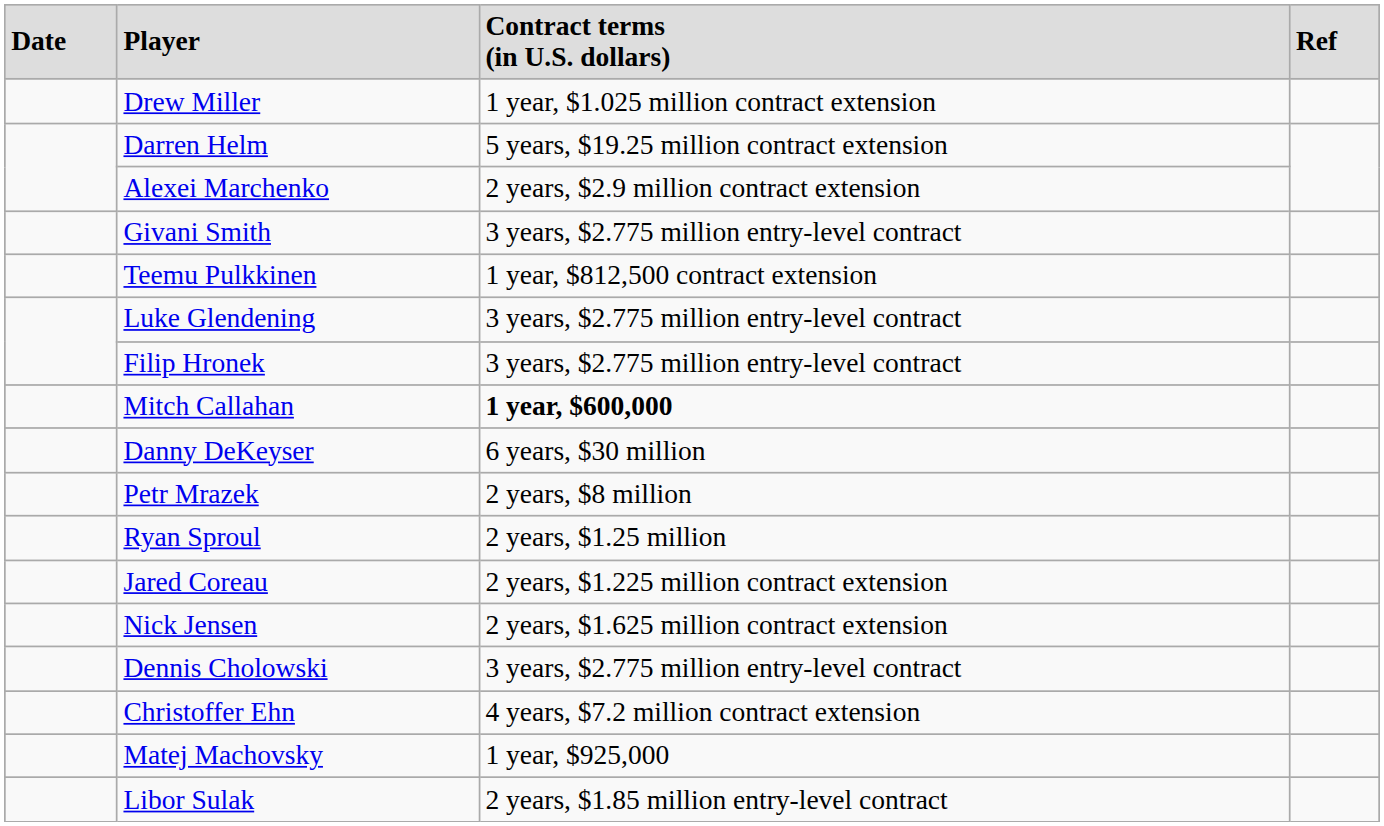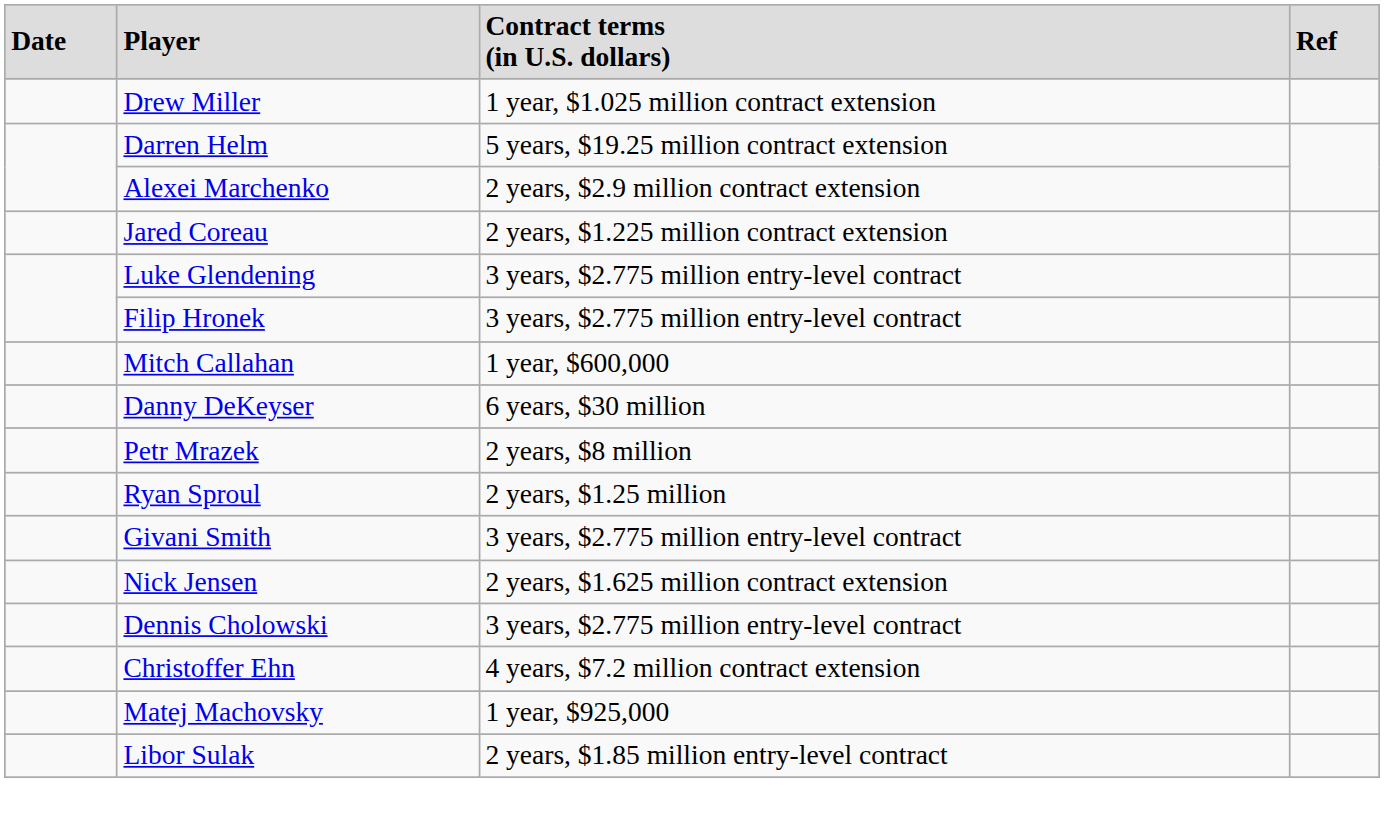 <table class="wikitable" style="border-collapse: collapse; width: 50em; padding: 3;">
 <tr style="background:#ddd;">
 <td><strong>Date</strong></td>
 <td><strong>Player</strong></td>
 <td><strong>Contract terms</strong><br><strong>(in U.S. dollars)</strong></td>
 <td><strong>Ref</strong></td>
 </tr>
 <tr>
 <td></td>
 <td><a href='#'>Drew Miller</a></td>
 <td>1 year, $1.025 million contract extension</td>
 <td></td>
 </tr>
 <tr>
 <td rowspan="2"></td>
 <td><a href='#'>Darren Helm</a></td>
 <td>5 years, $19.25 million contract extension</td>
 <td rowspan="2"></td>
 </tr>
 <tr>
 <td><a href='#'>Alexei Marchenko</a></td>
 <td>2 years, $2.9 million contract extension</td>
 </tr>
 <tr>
 <td></td>
-<td><a href='#'>Givani Smith</a></td>
-<td>3 years, $2.775 million entry-level contract</td>
-<td></td>
-</tr>
-<tr>
-<td></td>
-<td><a href='#'>Teemu Pulkkinen</a></td>
-<td>1 year, $812,500 contract extension</td>
+<td><a href='#'>Jared Coreau</a></td>
+<td>2 years, $1.225 million contract extension</td>
 <td></td>
 </tr>
 <tr>
 <td rowspan="2"></td>
 <td><a href='#'>Luke Glendening</a></td>
 <td>3 years, $2.775 million entry-level contract</td>
 <td></td>
 </tr>
 <tr>
 <td><a href='#'>Filip Hronek</a></td>
 <td>3 years, $2.775 million entry-level contract</td>
 <td></td>
 </tr>
 <tr>
 <td></td>
 <td><a href='#'>Mitch Callahan</a></td>
-<td><strong>1 year, $600,000</strong></td>
+<td>1 year, $600,000</td>
 <td></td>
 </tr>
 <tr>
 <td></td>
 <td><a href='#'>Danny DeKeyser</a></td>
 <td>6 years, $30 million</td>
 <td></td>
 </tr>
 <tr>
 <td></td>
 <td><a href='#'>Petr Mrazek</a></td>
 <td>2 years, $8 million</td>
 <td></td>
 </tr>
 <tr>
 <td></td>
 <td><a href='#'>Ryan Sproul</a></td>
 <td>2 years, $1.25 million</td>
 <td></td>
 </tr>
 <tr>
 <td></td>
-<td><a href='#'>Jared Coreau</a></td>
-<td>2 years, $1.225 million contract extension</td>
+<td><a href='#'>Givani Smith</a></td>
+<td>3 years, $2.775 million entry-level contract</td>
 <td></td>
 </tr>
 <tr>
 <td></td>
 <td><a href='#'>Nick Jensen</a></td>
 <td>2 years, $1.625 million contract extension</td>
 <td></td>
 </tr>
 <tr>
 <td></td>
 <td><a href='#'>Dennis Cholowski</a></td>
 <td>3 years, $2.775 million entry-level contract</td>
 <td></td>
 </tr>
 <tr>
 <td></td>
 <td><a href='#'>Christoffer Ehn</a></td>
 <td>4 years, $7.2 million contract extension</td>
 <td></td>
 </tr>
 <tr>
 <td></td>
 <td><a href='#'>Matej Machovsky</a></td>
 <td>1 year, $925,000</td>
 <td></td>
 </tr>
 <tr>
 <td></td>
 <td><a href='#'>Libor Sulak</a></td>
 <td>2 years, $1.85 million entry-level contract</td>
 <td></td>
 </tr>
 </table>
